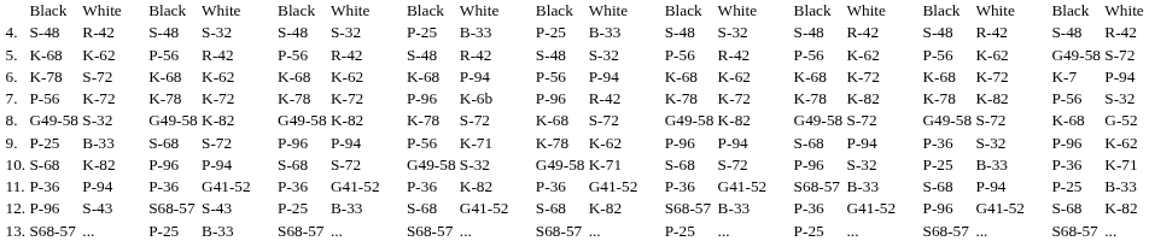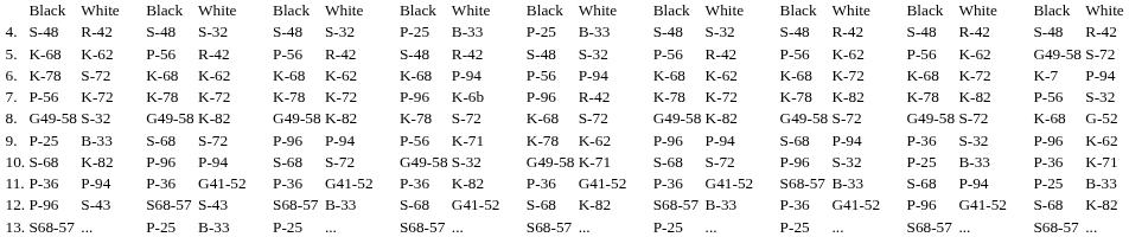 <table>
 <tr>
 <td> </td>
 <td>Black</td>
 <td>White</td>
 <td style="padding-left: 1.0em;"> </td>
 <td>Black</td>
 <td>White</td>
 <td style="padding-left: 1.0em;"> </td>
 <td>Black</td>
 <td>White</td>
 <td style="padding-left: 1.0em;"> </td>
 <td>Black</td>
 <td>White</td>
 <td style="padding-left: 1.0em;"> </td>
 <td>Black</td>
 <td>White</td>
 <td style="padding-left: 1.0em;"> </td>
 <td>Black</td>
 <td>White</td>
 <td style="padding-left: 1.0em;"> </td>
 <td>Black</td>
 <td>White</td>
 <td style="padding-left: 1.0em;"> </td>
 <td>Black</td>
 <td>White</td>
 <td style="padding-left: 1.0em;"> </td>
 <td>Black</td>
 <td>White</td>
 </tr>
 <tr>
 <td>4.</td>
 <td>S-48</td>
 <td>R-42</td>
 <td> </td>
 <td>S-48</td>
 <td>S-32</td>
 <td> </td>
 <td>S-48</td>
 <td>S-32</td>
 <td> </td>
 <td>P-25</td>
 <td>B-33</td>
 <td> </td>
 <td>P-25</td>
 <td>B-33</td>
 <td> </td>
 <td>S-48</td>
 <td>S-32</td>
 <td> </td>
 <td>S-48</td>
 <td>R-42</td>
 <td> </td>
 <td>S-48</td>
 <td>R-42</td>
 <td> </td>
 <td>S-48</td>
 <td>R-42</td>
 </tr>
 <tr>
 <td>5.</td>
 <td>K-68</td>
 <td>K-62</td>
 <td> </td>
 <td>P-56</td>
 <td>R-42</td>
 <td> </td>
 <td>P-56</td>
 <td>R-42</td>
 <td> </td>
 <td>S-48</td>
 <td>R-42</td>
 <td> </td>
 <td>S-48</td>
 <td>S-32</td>
 <td> </td>
 <td>P-56</td>
 <td>R-42</td>
 <td> </td>
 <td>P-56</td>
 <td>K-62</td>
 <td> </td>
 <td>P-56</td>
 <td>K-62</td>
 <td> </td>
 <td>G49-58</td>
 <td>S-72</td>
 </tr>
 <tr>
 <td>6.</td>
 <td>K-78</td>
 <td>S-72</td>
 <td> </td>
 <td>K-68</td>
 <td>K-62</td>
 <td> </td>
 <td>K-68</td>
 <td>K-62</td>
 <td> </td>
 <td>K-68</td>
 <td>P-94</td>
 <td> </td>
 <td>P-56</td>
 <td>P-94</td>
 <td> </td>
 <td>K-68</td>
 <td>K-62</td>
 <td> </td>
 <td>K-68</td>
 <td>K-72</td>
 <td> </td>
 <td>K-68</td>
 <td>K-72</td>
 <td> </td>
 <td>K-7</td>
 <td>P-94</td>
 </tr>
 <tr>
 <td>7.</td>
 <td>P-56</td>
 <td>K-72</td>
 <td> </td>
 <td>K-78</td>
 <td>K-72</td>
 <td> </td>
 <td>K-78</td>
 <td>K-72</td>
 <td> </td>
 <td>P-96</td>
 <td>K-6b</td>
 <td> </td>
 <td>P-96</td>
 <td>R-42</td>
 <td> </td>
 <td>K-78</td>
 <td>K-72</td>
 <td> </td>
 <td>K-78</td>
 <td>K-82</td>
 <td> </td>
 <td>K-78</td>
 <td>K-82</td>
 <td> </td>
 <td>P-56</td>
 <td>S-32</td>
 </tr>
 <tr>
 <td>8.</td>
 <td>G49-58</td>
 <td>S-32</td>
 <td> </td>
 <td>G49-58</td>
 <td>K-82</td>
 <td> </td>
 <td>G49-58</td>
 <td>K-82</td>
 <td> </td>
 <td>K-78</td>
 <td>S-72</td>
 <td> </td>
 <td>K-68</td>
 <td>S-72</td>
 <td> </td>
 <td>G49-58</td>
 <td>K-82</td>
 <td> </td>
 <td>G49-58</td>
 <td>S-72</td>
 <td> </td>
 <td>G49-58</td>
 <td>S-72</td>
 <td> </td>
 <td>K-68</td>
 <td>G-52</td>
 </tr>
 <tr>
 <td>9.</td>
 <td>P-25</td>
 <td>B-33</td>
 <td> </td>
 <td>S-68</td>
 <td>S-72</td>
 <td> </td>
 <td>P-96</td>
 <td>P-94</td>
 <td> </td>
 <td>P-56</td>
 <td>K-71</td>
 <td> </td>
 <td>K-78</td>
 <td>K-62</td>
 <td> </td>
 <td>P-96</td>
 <td>P-94</td>
 <td> </td>
 <td>S-68</td>
 <td>P-94</td>
 <td> </td>
 <td>P-36</td>
 <td>S-32</td>
 <td> </td>
 <td>P-96</td>
 <td>K-62</td>
 </tr>
 <tr>
 <td>10.</td>
 <td>S-68</td>
 <td>K-82</td>
 <td> </td>
 <td>P-96</td>
 <td>P-94</td>
 <td> </td>
 <td>S-68</td>
 <td>S-72</td>
 <td> </td>
 <td>G49-58</td>
 <td>S-32</td>
 <td> </td>
 <td>G49-58</td>
 <td>K-71</td>
 <td> </td>
 <td>S-68</td>
 <td>S-72</td>
 <td> </td>
 <td>P-96</td>
 <td>S-32</td>
 <td> </td>
 <td>P-25</td>
 <td>B-33</td>
 <td> </td>
 <td>P-36</td>
 <td>K-71</td>
 </tr>
 <tr>
 <td>11.</td>
 <td>P-36</td>
 <td>P-94</td>
 <td> </td>
 <td>P-36</td>
 <td>G41-52</td>
 <td> </td>
 <td>P-36</td>
 <td>G41-52</td>
 <td> </td>
 <td>P-36</td>
 <td>K-82</td>
 <td> </td>
 <td>P-36</td>
 <td>G41-52</td>
 <td> </td>
 <td>P-36</td>
 <td>G41-52</td>
 <td> </td>
 <td>S68-57</td>
 <td>B-33</td>
 <td> </td>
 <td>S-68</td>
 <td>P-94</td>
 <td> </td>
 <td>P-25</td>
 <td>B-33</td>
 </tr>
 <tr>
 <td>12.</td>
 <td>P-96</td>
 <td>S-43</td>
 <td> </td>
 <td>S68-57</td>
 <td>S-43</td>
 <td> </td>
-<td>P-25</td>
+<td>S68-57</td>
 <td>B-33</td>
 <td> </td>
 <td>S-68</td>
 <td>G41-52</td>
 <td> </td>
 <td>S-68</td>
 <td>K-82</td>
 <td> </td>
 <td>S68-57</td>
 <td>B-33</td>
 <td> </td>
 <td>P-36</td>
 <td>G41-52</td>
 <td> </td>
 <td>P-96</td>
 <td>G41-52</td>
 <td> </td>
 <td>S-68</td>
 <td>K-82</td>
 </tr>
 <tr>
 <td>13.</td>
 <td>S68-57</td>
 <td>...</td>
 <td> </td>
 <td>P-25</td>
 <td>B-33</td>
 <td> </td>
-<td>S68-57</td>
+<td>P-25</td>
 <td>...</td>
 <td> </td>
 <td>S68-57</td>
 <td>...</td>
 <td> </td>
 <td>S68-57</td>
 <td>...</td>
 <td> </td>
 <td>P-25</td>
 <td>...</td>
 <td> </td>
 <td>P-25</td>
 <td>...</td>
 <td> </td>
 <td>S68-57</td>
 <td>...</td>
 <td> </td>
 <td>S68-57</td>
 <td>...</td>
 </tr>
 </table>
